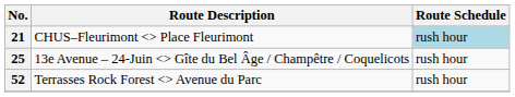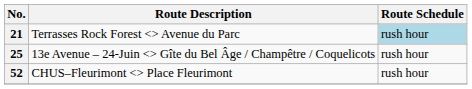 <table class="wikitable">
 <tr>
 <th>No.</th>
 <th>Route Description</th>
 <th>Route Schedule</th>
 </tr>
 <tr>
 <th>21</th>
-<td>CHUS–Fleurimont <> Place Fleurimont</td>
+<td>Terrasses Rock Forest <> Avenue du Parc</td>
 <td style="background: lightblue;">rush hour</td>
 </tr>
 <tr>
 <th>25</th>
 <td>13e Avenue – 24-Juin <> Gîte du Bel Âge / Champêtre / Coquelicots</td>
 <td>rush hour</td>
 </tr>
 <tr>
 <th>52</th>
-<td>Terrasses Rock Forest <> Avenue du Parc</td>
+<td>CHUS–Fleurimont <> Place Fleurimont</td>
 <td>rush hour</td>
 </tr>
 <tr>
 </tr>
 </table>
